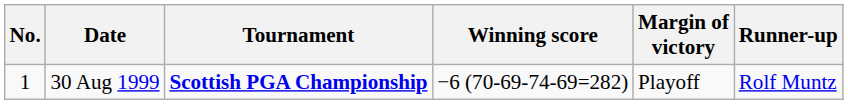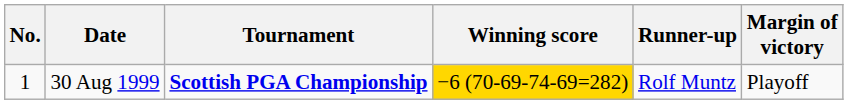 <table class="wikitable" style="font-size:95%;">
 <tr>
 <th>No.</th>
 <th>Date</th>
 <th>Tournament</th>
 <th>Winning score</th>
+<th>Runner-up</th>
 <th>Margin of<br>victory</th>
-<th>Runner-up</th>
 </tr>
 <tr>
 <td align=center>1</td>
 <td align=right>30 Aug <a href='#'>1999</a></td>
 <td><strong><a href='#'>Scottish PGA Championship</a></strong></td>
-<td>−6 (70-69-74-69=282)</td>
+<td style="background: gold;">−6 (70-69-74-69=282)</td>
+<td> <a href='#'>Rolf Muntz</a></td>
 <td>Playoff</td>
-<td> <a href='#'>Rolf Muntz</a></td>
 </tr>
 </table>
